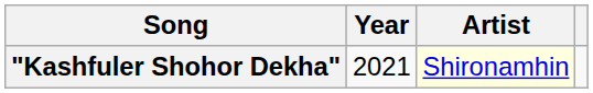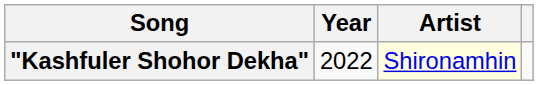 <table class="wikitable plainrowheaders">
 <tr>
 <th>Song</th>
 <th>Year</th>
 <th>Artist</th>
 <th class="unsortable"></th>
 </tr>
 <tr>
 <th scope="row">"Kashfuler Shohor Dekha"</th>
-<td>2021</td>
+<td>2022</td>
 <td style="background: lightyellow;"><a href='#'>Shironamhin</a></td>
 <td></td>
 </tr>
 </table>
